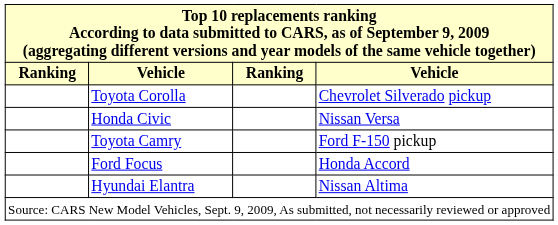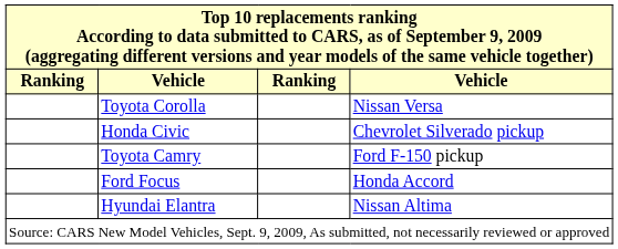 <table border="1" cellpadding="2" style="margin: 1em auto 1em auto; border:1px solid #000; border-collapse:collapse;">
 <tr>
 <th colspan="4" style="text-align:center; background:#ffc;">Top 10 replacements ranking <br> According to data submitted to CARS, as of September 9, 2009<br>(aggregating different versions and year models of the same vehicle together)</th>
 </tr>
 <tr>
 <th style="background:#ffc;">Ranking</th>
 <th style="background:#ffc;">Vehicle</th>
 <th style="background:#ffc;">Ranking</th>
 <th style="background:#ffc;">Vehicle</th>
 </tr>
 <tr>
 <td></td>
 <td><a href='#'>Toyota Corolla</a></td>
 <td></td>
-<td><a href='#'>Chevrolet Silverado</a> <a href='#'>pickup</a></td>
+<td><a href='#'>Nissan Versa</a></td>
 </tr>
 <tr>
 <td></td>
 <td><a href='#'>Honda Civic</a></td>
 <td></td>
-<td><a href='#'>Nissan Versa</a></td>
+<td><a href='#'>Chevrolet Silverado</a> <a href='#'>pickup</a></td>
 </tr>
 <tr>
 <td></td>
 <td><a href='#'>Toyota Camry</a></td>
 <td></td>
 <td><a href='#'>Ford F-150</a> pickup</td>
 </tr>
 <tr>
 <td></td>
 <td><a href='#'>Ford Focus</a></td>
 <td></td>
 <td><a href='#'>Honda Accord</a></td>
 </tr>
 <tr>
 <td></td>
 <td><a href='#'>Hyundai Elantra</a></td>
 <td></td>
 <td><a href='#'>Nissan Altima</a></td>
 </tr>
 <tr>
 <td colspan="10" style="text-align:left;"><small>Source: CARS New Model Vehicles, Sept. 9, 2009, As submitted, not necessarily reviewed or approved</small></td>
 </tr>
 </table>
